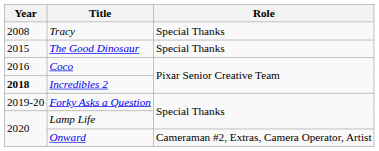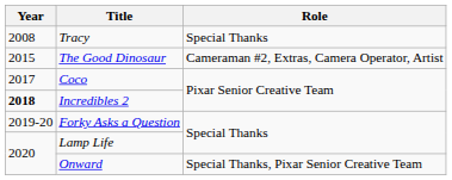 <table class="wikitable">
 <tr>
 <th>Year</th>
 <th>Title</th>
 <th>Role</th>
 </tr>
 <tr>
 <td>2008</td>
 <td><em>Tracy</em></td>
 <td>Special Thanks</td>
 </tr>
 <tr>
 <td>2015</td>
 <td><em><a href='#'>The Good Dinosaur</a></em></td>
-<td>Special Thanks</td>
+<td>Cameraman #2, Extras, Camera Operator, Artist</td>
 </tr>
 <tr>
-<td>2016</td>
+<td>2017</td>
 <td><em><a href='#'>Coco</a></em></td>
 <td rowspan=2>Pixar Senior Creative Team</td>
 </tr>
 <tr>
 <td><strong>2018</strong></td>
 <td><em><a href='#'>Incredibles 2</a></em></td>
 </tr>
 <tr>
 <td>2019-20</td>
 <td><em><a href='#'>Forky Asks a Question</a></em></td>
 <td rowspan=2>Special Thanks</td>
 </tr>
 <tr>
 <td rowspan=2>2020</td>
 <td><em>Lamp Life</em></td>
 </tr>
 <tr>
 <td><em><a href='#'>Onward</a></em></td>
-<td>Cameraman #2, Extras, Camera Operator, Artist</td>
+<td>Special Thanks, Pixar Senior Creative Team</td>
 </tr>
 </table>
